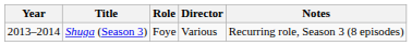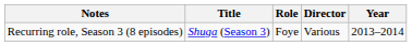 <table class="wikitable sortable">
 <tr>
-<th>Year</th>
+<th class="unsortable">Notes</th>
 <th>Title</th>
 <th>Role</th>
 <th>Director</th>
-<th class="unsortable">Notes</th>
+<th>Year</th>
 </tr>
 <tr>
-<td>2013–2014</td>
+<td>Recurring role, Season 3 (8 episodes)</td>
 <td><em><a href='#'>Shuga</a></em> (<a href='#'>Season 3</a>)</td>
 <td>Foye</td>
 <td>Various</td>
-<td>Recurring role, Season 3 (8 episodes)</td>
+<td>2013–2014</td>
 </tr>
 </table>
